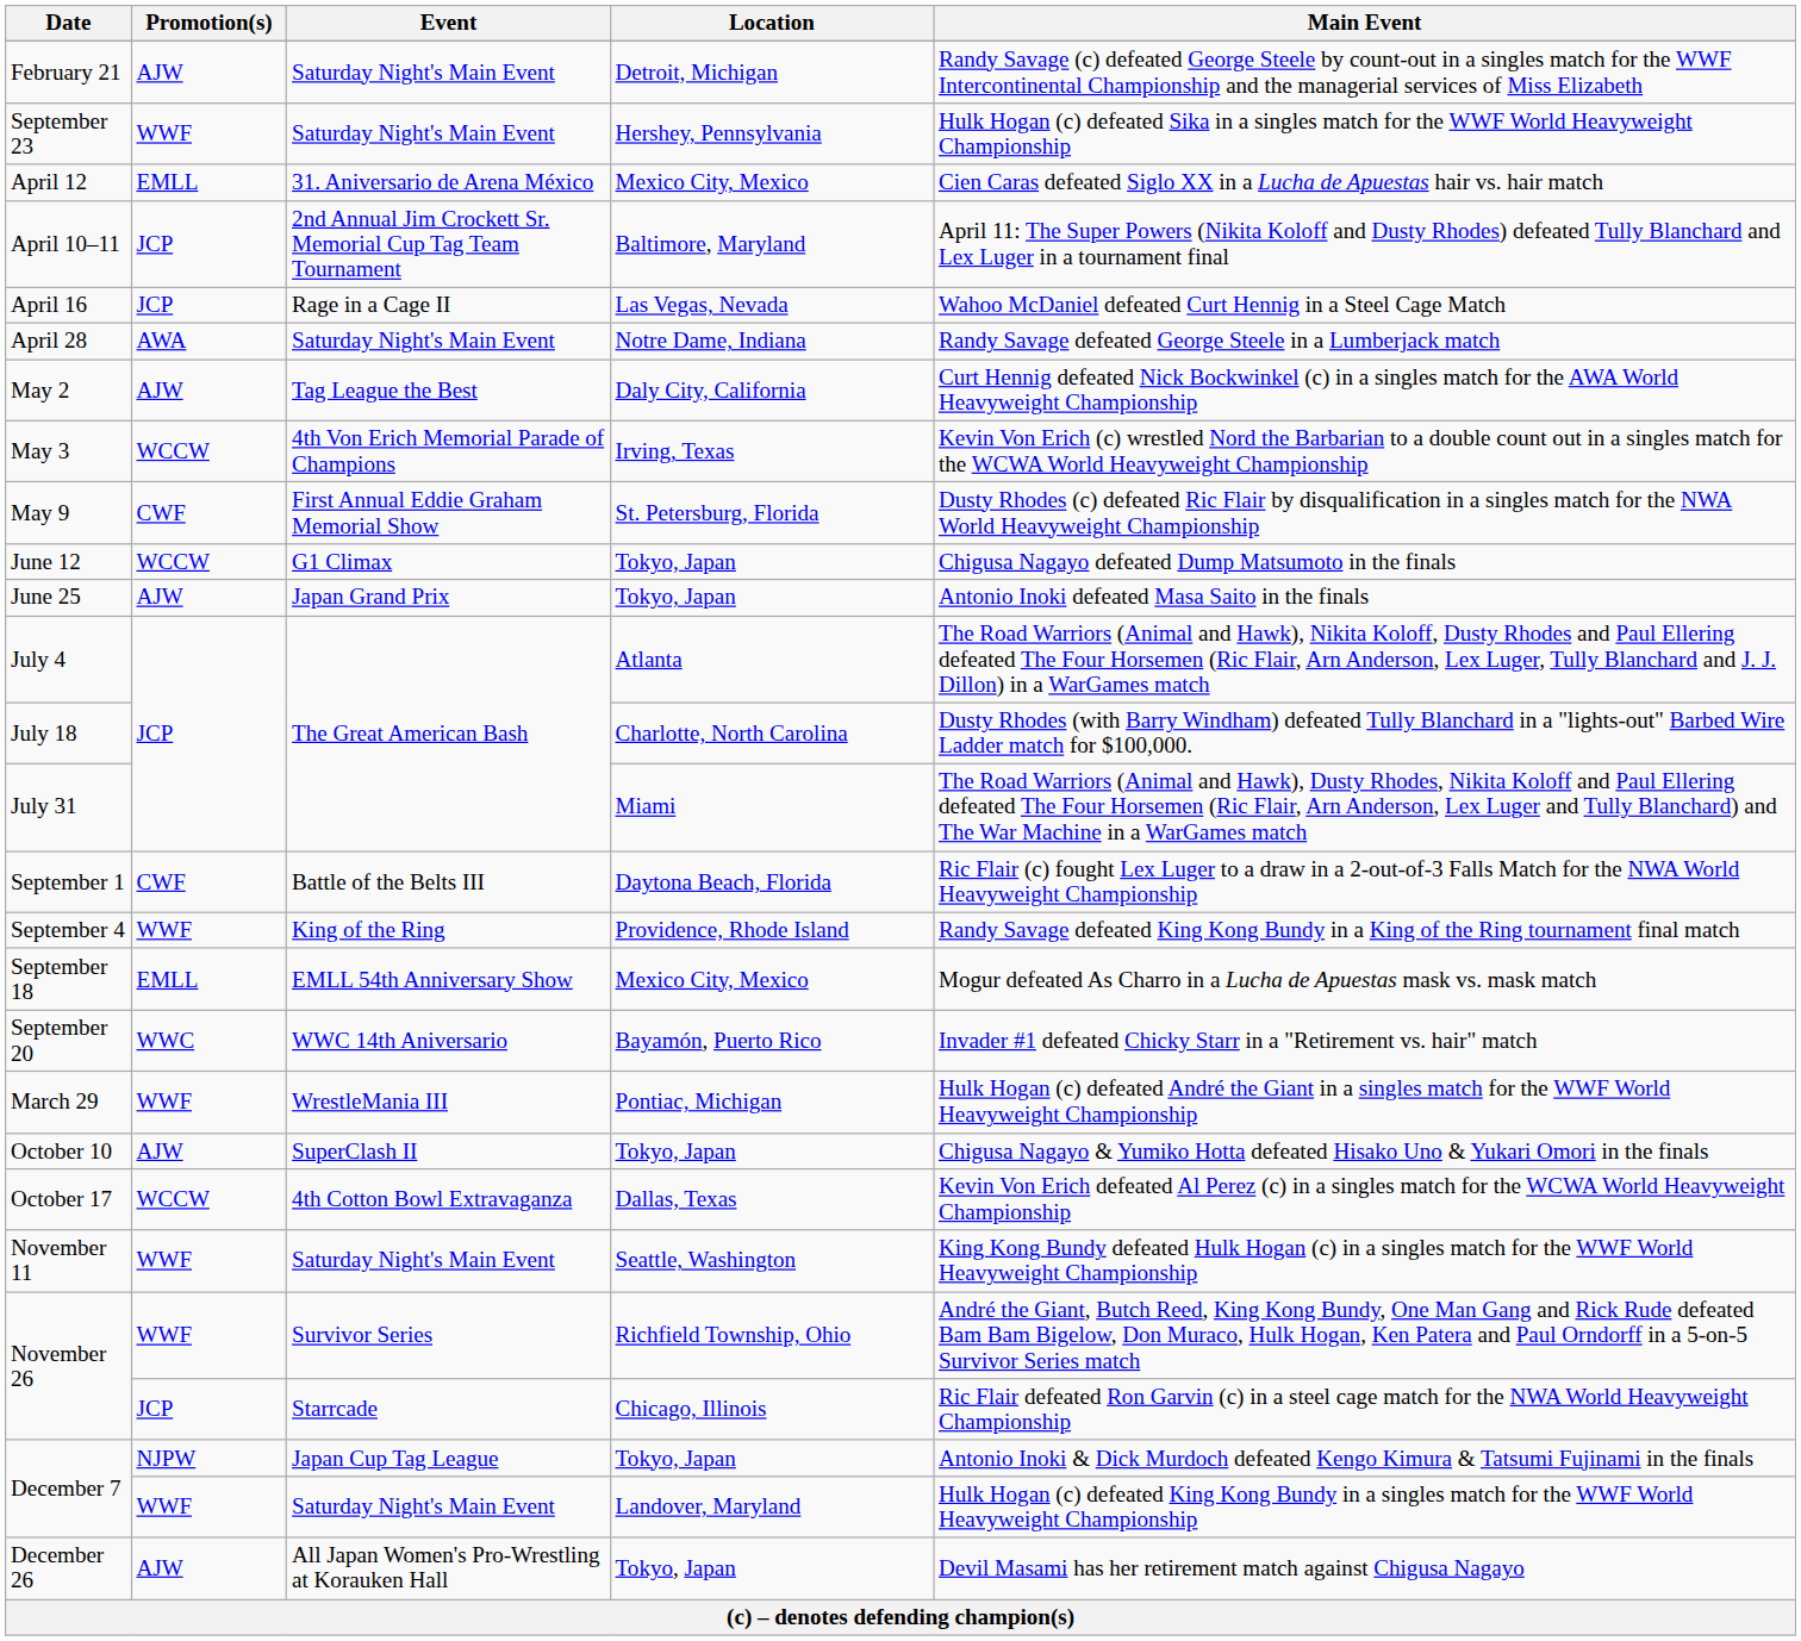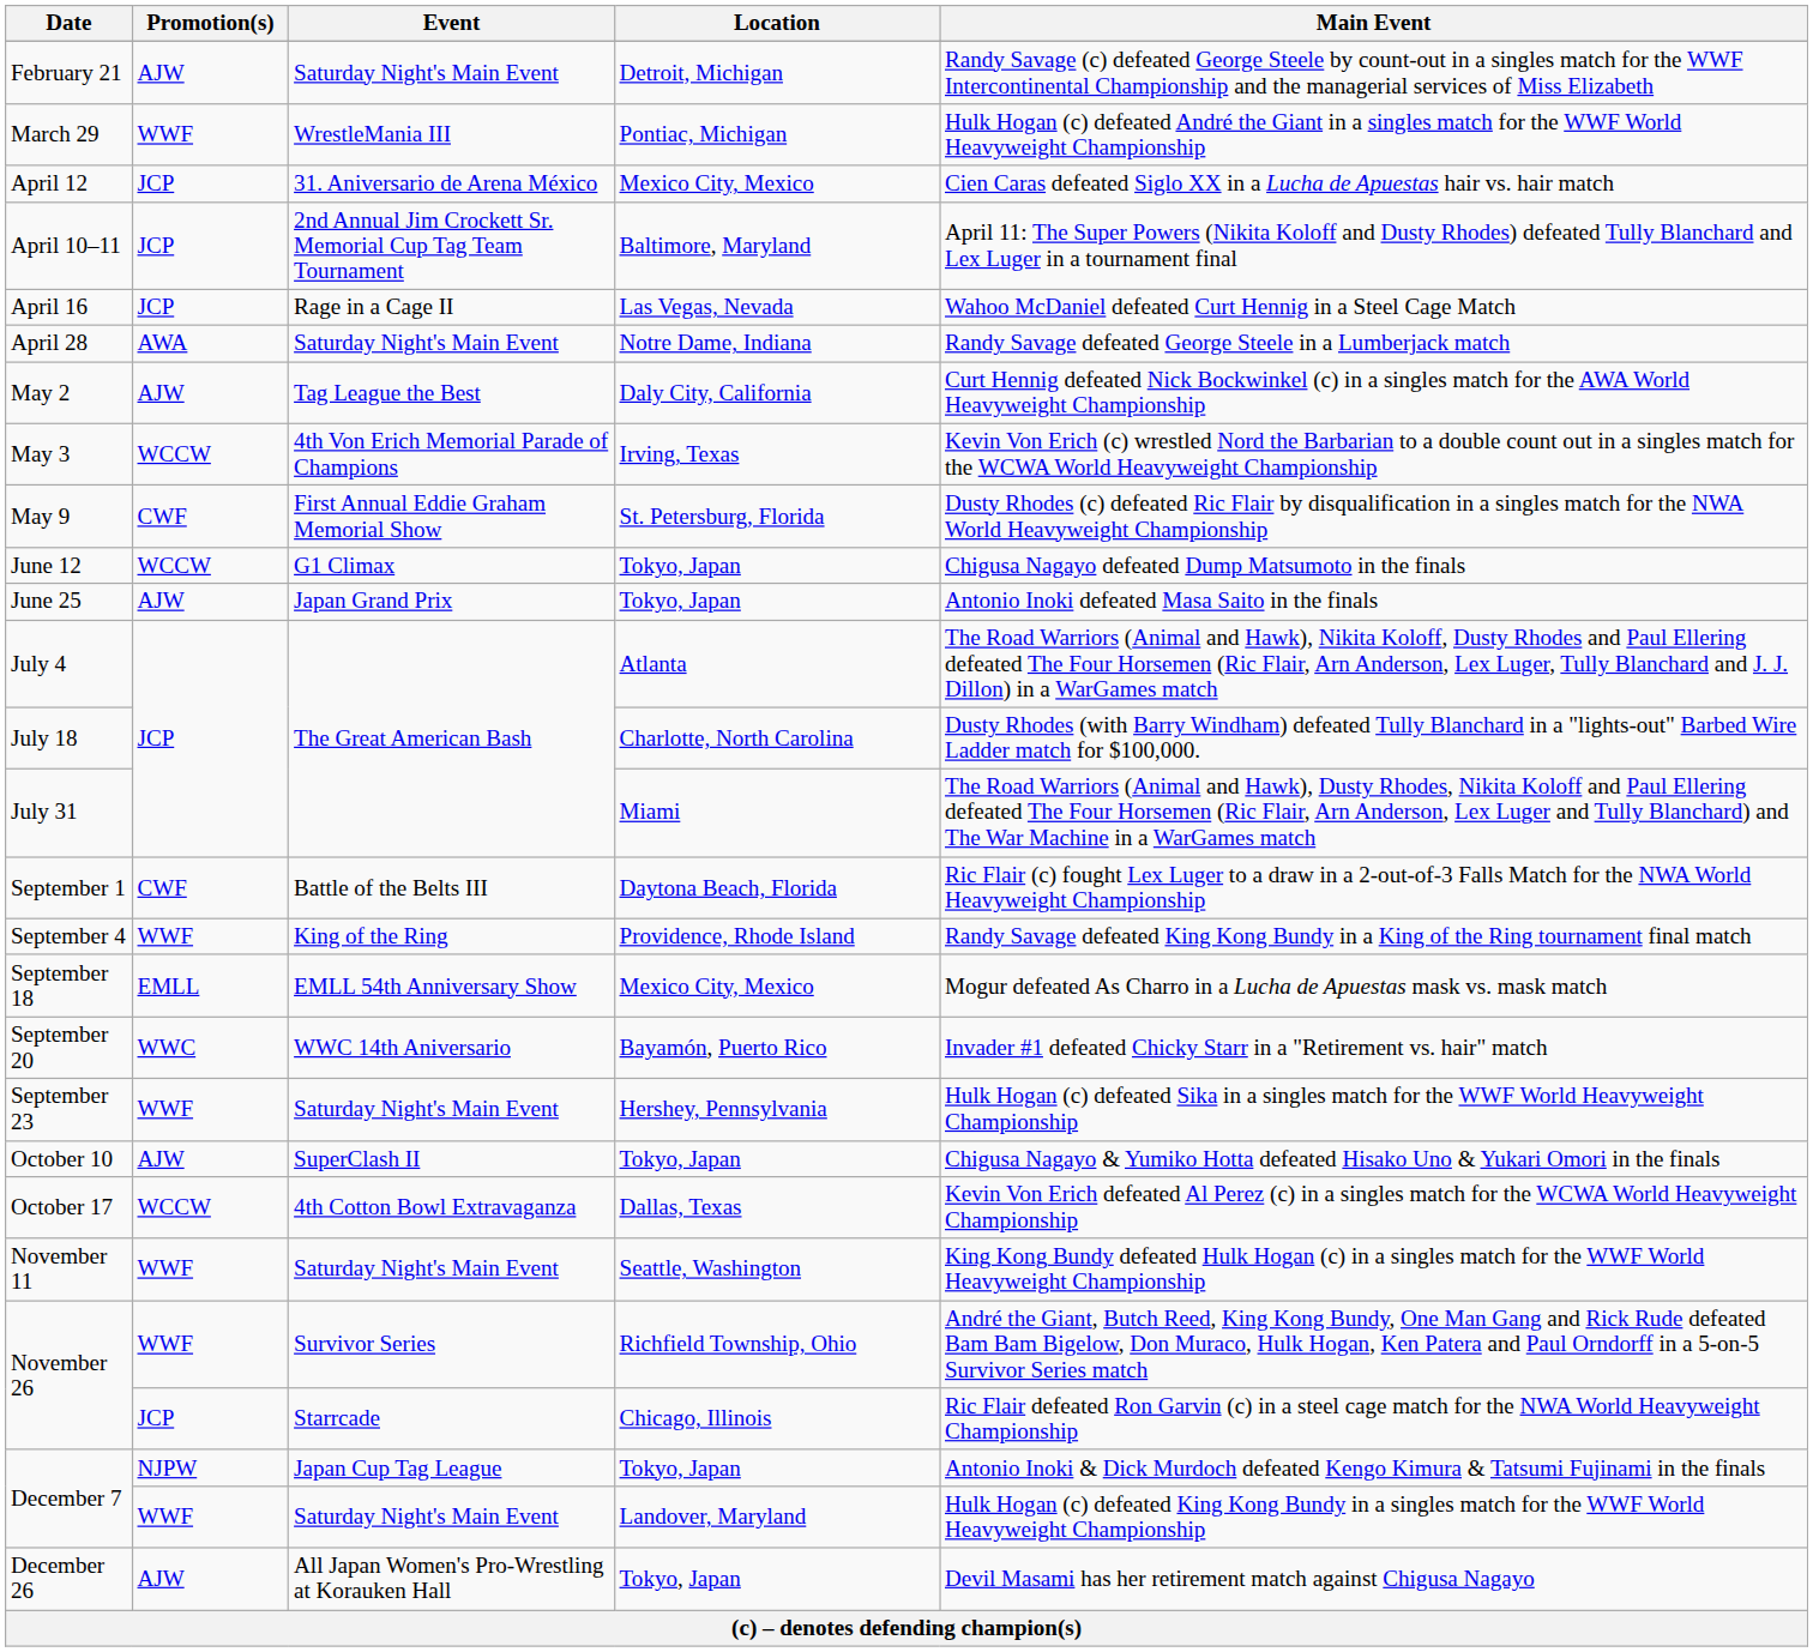 <table class="wikitable" style="width:100%;">
 <tr>
 <th width="5%">Date</th>
 <th width="5%">Promotion(s)</th>
 <th style="width:15%;">Event</th>
 <th style="width:15%;">Location</th>
 <th style="width:40%;">Main Event</th>
 </tr>
 <tr style="width:20%;" |Notes>
 </tr>
 <tr>
 <td>February 21</td>
 <td><a href='#'>AJW</a></td>
 <td><a href='#'>Saturday Night's Main Event</a></td>
 <td><a href='#'>Detroit, Michigan</a></td>
 <td><a href='#'>Randy Savage</a> (c) defeated <a href='#'>George Steele</a> by count-out in a singles match for the <a href='#'>WWF Intercontinental Championship</a> and the managerial services of <a href='#'>Miss Elizabeth</a></td>
 </tr>
 <tr>
-<td>September 23</td>
+<td>March 29</td>
 <td><a href='#'>WWF</a></td>
-<td><a href='#'>Saturday Night's Main Event</a></td>
-<td><a href='#'>Hershey, Pennsylvania</a></td>
-<td><a href='#'>Hulk Hogan</a> (c) defeated <a href='#'>Sika</a> in a singles match for the <a href='#'>WWF World Heavyweight Championship</a></td>
+<td><a href='#'>WrestleMania III</a></td>
+<td><a href='#'>Pontiac, Michigan</a></td>
+<td><a href='#'>Hulk Hogan</a> (c) defeated <a href='#'>André the Giant</a> in a <a href='#'>singles match</a> for the <a href='#'>WWF World Heavyweight Championship</a></td>
 </tr>
 <tr>
 <td>April 12</td>
-<td><a href='#'>EMLL</a></td>
+<td><a href='#'>JCP</a></td>
 <td><a href='#'>31. Aniversario de Arena México</a></td>
 <td><a href='#'>Mexico City, Mexico</a></td>
 <td><a href='#'>Cien Caras</a> defeated <a href='#'>Siglo XX</a> in a <em><a href='#'>Lucha de Apuestas</a></em> hair vs. hair match</td>
 </tr>
 <tr>
 <td>April 10–11</td>
 <td><a href='#'>JCP</a></td>
 <td><a href='#'>2nd Annual Jim Crockett Sr. Memorial Cup Tag Team Tournament</a></td>
 <td><a href='#'>Baltimore</a>, <a href='#'>Maryland</a></td>
 <td>April 11: <a href='#'>The Super Powers</a> (<a href='#'>Nikita Koloff</a> and <a href='#'>Dusty Rhodes</a>) defeated <a href='#'>Tully Blanchard</a> and <a href='#'>Lex Luger</a> in a tournament final</td>
 </tr>
 <tr>
 <td>April 16</td>
 <td><a href='#'>JCP</a></td>
 <td>Rage in a Cage II</td>
 <td><a href='#'>Las Vegas, Nevada</a></td>
 <td><a href='#'>Wahoo McDaniel</a> defeated <a href='#'>Curt Hennig</a> in a Steel Cage Match</td>
 </tr>
 <tr>
 <td>April 28</td>
 <td><a href='#'>AWA</a></td>
 <td><a href='#'>Saturday Night's Main Event</a></td>
 <td><a href='#'>Notre Dame, Indiana</a></td>
 <td><a href='#'>Randy Savage</a> defeated <a href='#'>George Steele</a> in a <a href='#'>Lumberjack match</a></td>
 </tr>
 <tr>
 <td>May 2</td>
 <td><a href='#'> AJW</a></td>
 <td><a href='#'>Tag League the Best</a></td>
 <td><a href='#'>Daly City, California</a></td>
 <td><a href='#'>Curt Hennig</a> defeated <a href='#'>Nick Bockwinkel</a> (c) in a singles match for the <a href='#'>AWA World Heavyweight Championship</a></td>
 </tr>
 <tr>
 <td>May 3</td>
 <td><a href='#'>WCCW</a></td>
 <td><a href='#'>4th Von Erich Memorial Parade of Champions</a></td>
 <td><a href='#'>Irving, Texas</a></td>
 <td><a href='#'>Kevin Von Erich</a> (c) wrestled <a href='#'>Nord the Barbarian</a> to a double count out in a singles match for the <a href='#'>WCWA World Heavyweight Championship</a></td>
 </tr>
 <tr>
 <td>May 9</td>
 <td><a href='#'>CWF</a></td>
 <td><a href='#'>First Annual Eddie Graham Memorial Show</a></td>
 <td><a href='#'>St. Petersburg, Florida</a></td>
 <td><a href='#'>Dusty Rhodes</a> (c) defeated <a href='#'>Ric Flair</a> by disqualification in a singles match for the <a href='#'>NWA World Heavyweight Championship</a></td>
 </tr>
 <tr>
 <td>June 12</td>
 <td><a href='#'>WCCW</a></td>
 <td><a href='#'>G1 Climax</a></td>
 <td><a href='#'>Tokyo, Japan</a></td>
 <td><a href='#'>Chigusa Nagayo</a> defeated <a href='#'>Dump Matsumoto</a> in the finals</td>
 </tr>
 <tr>
 <td>June 25</td>
 <td><a href='#'>AJW</a></td>
 <td><a href='#'>Japan Grand Prix</a></td>
 <td><a href='#'>Tokyo, Japan</a></td>
 <td><a href='#'>Antonio Inoki</a> defeated <a href='#'>Masa Saito</a> in the finals</td>
 </tr>
 <tr>
 <td>July 4<br></td>
 <td rowspan=3><a href='#'>JCP</a></td>
 <td rowspan=3><a href='#'>The Great American Bash</a></td>
 <td><a href='#'>Atlanta</a></td>
 <td><a href='#'>The Road Warriors</a> (<a href='#'>Animal</a> and <a href='#'>Hawk</a>), <a href='#'>Nikita Koloff</a>, <a href='#'>Dusty Rhodes</a> and <a href='#'>Paul Ellering</a> defeated <a href='#'>The Four Horsemen</a> (<a href='#'>Ric Flair</a>, <a href='#'>Arn Anderson</a>, <a href='#'>Lex Luger</a>, <a href='#'>Tully Blanchard</a> and <a href='#'>J. J. Dillon</a>) in a <a href='#'>WarGames match</a></td>
 </tr>
 <tr>
 <td>July 18</td>
 <td><a href='#'>Charlotte, North Carolina</a></td>
 <td><a href='#'>Dusty Rhodes</a> (with <a href='#'>Barry Windham</a>) defeated <a href='#'>Tully Blanchard</a> in a "lights-out" <a href='#'>Barbed Wire</a> <a href='#'>Ladder match</a> for $100,000.</td>
 </tr>
 <tr>
 <td>July 31</td>
 <td><a href='#'>Miami</a></td>
 <td><a href='#'>The Road Warriors</a> (<a href='#'>Animal</a> and <a href='#'>Hawk</a>), <a href='#'>Dusty Rhodes</a>, <a href='#'>Nikita Koloff</a> and <a href='#'>Paul Ellering</a> defeated <a href='#'>The Four Horsemen</a> (<a href='#'>Ric Flair</a>, <a href='#'>Arn Anderson</a>, <a href='#'>Lex Luger</a> and <a href='#'>Tully Blanchard</a>) and <a href='#'>The War Machine</a> in a <a href='#'>WarGames match</a></td>
 </tr>
 <tr>
 <td>September 1</td>
 <td><a href='#'>CWF</a></td>
 <td>Battle of the Belts III</td>
 <td><a href='#'>Daytona Beach, Florida</a></td>
 <td><a href='#'>Ric Flair</a> (c) fought <a href='#'>Lex Luger</a> to a draw in a 2-out-of-3 Falls Match for the <a href='#'>NWA World Heavyweight Championship</a></td>
 </tr>
 <tr>
 <td>September 4</td>
 <td><a href='#'>WWF</a></td>
 <td><a href='#'>King of the Ring</a></td>
 <td><a href='#'>Providence, Rhode Island</a></td>
 <td><a href='#'>Randy Savage</a> defeated <a href='#'>King Kong Bundy</a> in a <a href='#'>King of the Ring tournament</a> final match</td>
 </tr>
 <tr>
 <td>September 18</td>
 <td><a href='#'>EMLL</a></td>
 <td><a href='#'>EMLL 54th Anniversary Show</a></td>
 <td><a href='#'>Mexico City, Mexico</a></td>
 <td>Mogur defeated As Charro in a <em>Lucha de Apuestas</em> mask vs. mask match</td>
 </tr>
 <tr>
 <td>September 20</td>
 <td><a href='#'>WWC</a></td>
 <td><a href='#'>WWC 14th Aniversario</a></td>
 <td><a href='#'>Bayamón</a>, <a href='#'>Puerto Rico</a></td>
 <td><a href='#'>Invader #1</a> defeated <a href='#'>Chicky Starr</a> in a "Retirement vs. hair" match</td>
 </tr>
 <tr>
-<td>March 29</td>
+<td>September 23</td>
 <td><a href='#'>WWF</a></td>
-<td><a href='#'>WrestleMania III</a></td>
-<td><a href='#'>Pontiac, Michigan</a></td>
-<td><a href='#'>Hulk Hogan</a> (c) defeated <a href='#'>André the Giant</a> in a <a href='#'>singles match</a> for the <a href='#'>WWF World Heavyweight Championship</a></td>
+<td><a href='#'>Saturday Night's Main Event</a></td>
+<td><a href='#'>Hershey, Pennsylvania</a></td>
+<td><a href='#'>Hulk Hogan</a> (c) defeated <a href='#'>Sika</a> in a singles match for the <a href='#'>WWF World Heavyweight Championship</a></td>
 </tr>
 <tr>
 <td>October 10</td>
 <td><a href='#'>AJW</a></td>
 <td><a href='#'>SuperClash II</a></td>
 <td><a href='#'>Tokyo, Japan</a></td>
 <td><a href='#'>Chigusa Nagayo</a> & <a href='#'>Yumiko Hotta</a> defeated <a href='#'>Hisako Uno</a> & <a href='#'>Yukari Omori</a> in the finals</td>
 </tr>
 <tr>
 <td>October 17</td>
 <td><a href='#'>WCCW</a></td>
 <td><a href='#'>4th Cotton Bowl Extravaganza</a></td>
 <td><a href='#'>Dallas, Texas</a></td>
 <td><a href='#'>Kevin Von Erich</a> defeated <a href='#'>Al Perez</a> (c) in a singles match for the <a href='#'>WCWA World Heavyweight Championship</a></td>
 </tr>
 <tr>
 <td>November 11</td>
 <td><a href='#'>WWF</a></td>
 <td><a href='#'>Saturday Night's Main Event</a></td>
 <td><a href='#'>Seattle, Washington</a></td>
 <td><a href='#'>King Kong Bundy</a> defeated <a href='#'>Hulk Hogan</a> (c) in a singles match for the <a href='#'>WWF World Heavyweight Championship</a></td>
 </tr>
 <tr>
 <td rowspan=2>November 26</td>
 <td><a href='#'>WWF</a></td>
 <td><a href='#'>Survivor Series</a></td>
 <td><a href='#'>Richfield Township, Ohio</a></td>
 <td><a href='#'>André the Giant</a>, <a href='#'>Butch Reed</a>, <a href='#'>King Kong Bundy</a>, <a href='#'>One Man Gang</a> and <a href='#'>Rick Rude</a> defeated <a href='#'>Bam Bam Bigelow</a>, <a href='#'>Don Muraco</a>, <a href='#'>Hulk Hogan</a>, <a href='#'>Ken Patera</a> and <a href='#'>Paul Orndorff</a> in a 5-on-5 <a href='#'>Survivor Series match</a></td>
 </tr>
 <tr>
 <td><a href='#'>JCP</a></td>
 <td><a href='#'>Starrcade</a></td>
 <td><a href='#'>Chicago, Illinois</a></td>
 <td><a href='#'>Ric Flair</a> defeated <a href='#'>Ron Garvin</a> (c) in a steel cage match for the <a href='#'>NWA World Heavyweight Championship</a></td>
 </tr>
 <tr>
 <td rowspan=2>December 7</td>
 <td><a href='#'>NJPW</a></td>
 <td><a href='#'>Japan Cup Tag League</a></td>
 <td><a href='#'>Tokyo, Japan</a></td>
 <td><a href='#'>Antonio Inoki</a> & <a href='#'>Dick Murdoch</a> defeated <a href='#'>Kengo Kimura</a> & <a href='#'>Tatsumi Fujinami</a> in the finals</td>
 </tr>
 <tr>
 <td><a href='#'>WWF</a></td>
 <td><a href='#'>Saturday Night's Main Event</a></td>
 <td><a href='#'>Landover, Maryland</a></td>
 <td><a href='#'>Hulk Hogan</a> (c) defeated <a href='#'>King Kong Bundy</a> in a singles match for the <a href='#'>WWF World Heavyweight Championship</a></td>
 </tr>
 <tr>
 <td>December 26</td>
 <td><a href='#'> AJW</a></td>
 <td>All Japan Women's Pro-Wrestling at Korauken Hall</td>
 <td><a href='#'>Tokyo</a>, <a href='#'>Japan</a></td>
 <td><a href='#'>Devil Masami</a> has her retirement match against <a href='#'>Chigusa Nagayo</a></td>
 </tr>
 <tr>
 <th colspan="5">(c) – denotes defending champion(s)</th>
 </tr>
 </table>
